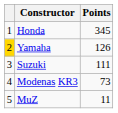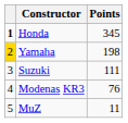 <table class="wikitable" style="font-size: 95%;">
 <tr>
 <th></th>
 <th>Constructor</th>
 <th>Points</th>
 </tr>
 <tr>
-<td align=center>1</td>
+<td align=center><strong>1</strong></td>
 <td> <a href='#'>Honda</a></td>
 <td align=right>345</td>
 </tr>
 <tr>
 <td align=center style="background: gold;">2</td>
 <td> <a href='#'>Yamaha</a></td>
-<td align=right>126</td>
+<td align=right>198</td>
 </tr>
 <tr>
 <td align=center>3</td>
 <td> <a href='#'>Suzuki</a></td>
 <td align=right>111</td>
 </tr>
 <tr>
 <td align=center>4</td>
 <td> <a href='#'>Modenas</a> <a href='#'>KR3</a></td>
-<td align=right>73</td>
+<td align=right>76</td>
 </tr>
 <tr>
 <td align=center>5</td>
 <td> <a href='#'>MuZ</a></td>
 <td align=right>11</td>
 </tr>
 </table>
